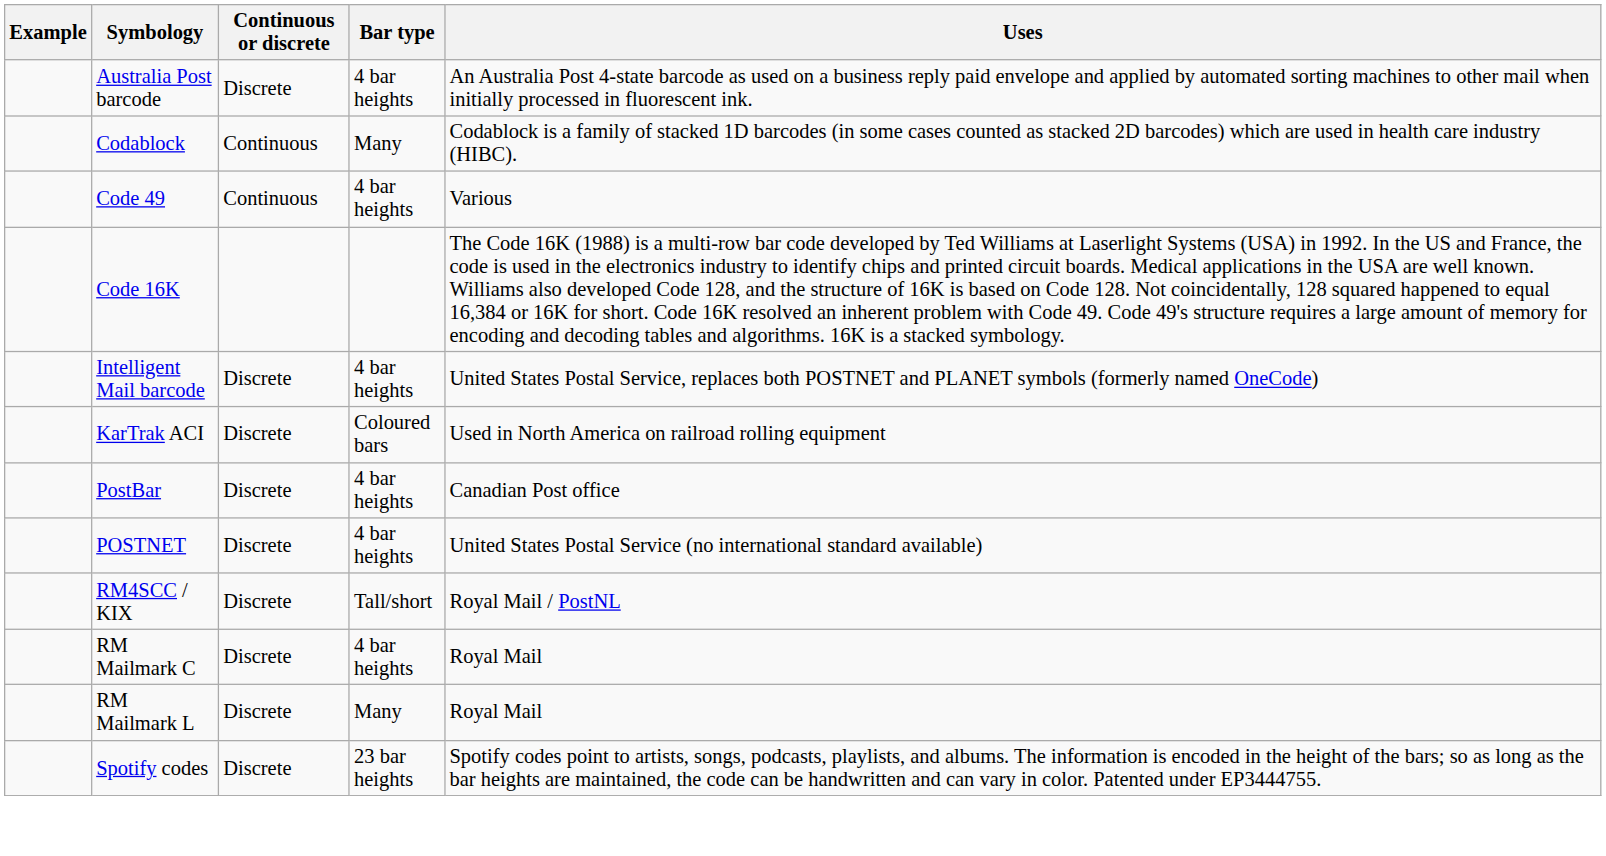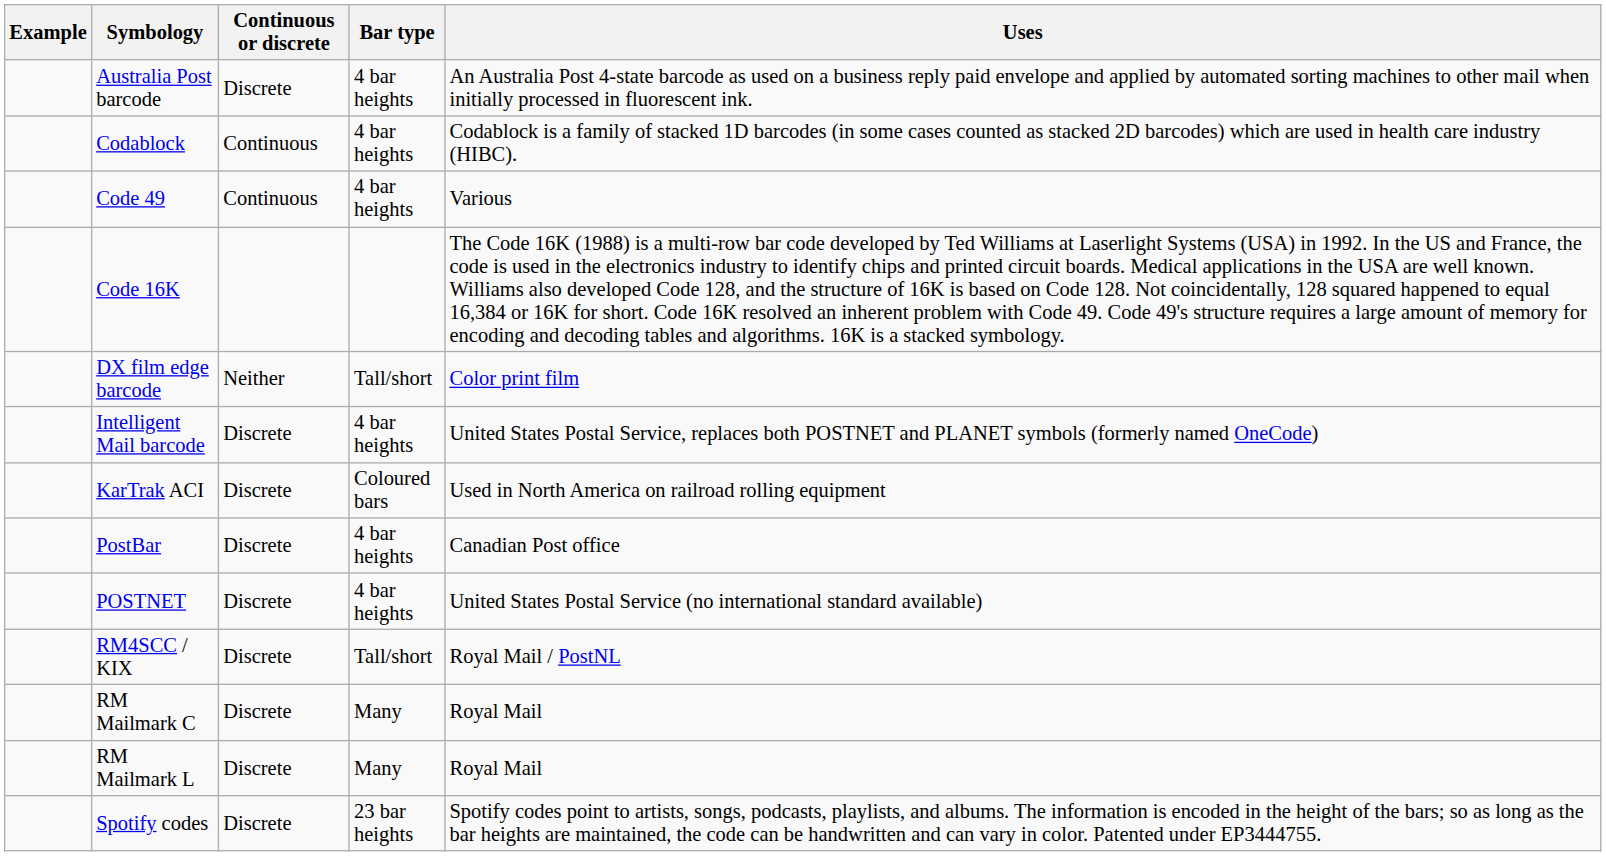 <table class="wikitable">
 <tr>
 <th>Example</th>
 <th>Symbology</th>
 <th>Continuous or discrete</th>
 <th>Bar type</th>
 <th>Uses</th>
 </tr>
 <tr>
 <td></td>
 <td><a href='#'>Australia Post</a> barcode</td>
 <td>Discrete</td>
 <td>4 bar heights</td>
 <td>An Australia Post 4-state barcode as used on a business reply paid envelope and applied by automated sorting machines to other mail when initially processed in fluorescent ink.</td>
 </tr>
 <tr>
 <td></td>
 <td><a href='#'>Codablock</a></td>
 <td>Continuous</td>
-<td>Many</td>
+<td>4 bar heights</td>
 <td>Codablock is a family of stacked 1D barcodes (in some cases counted as stacked 2D barcodes) which are used in health care industry (HIBC).</td>
 </tr>
 <tr>
 <td></td>
 <td><a href='#'>Code 49</a></td>
 <td>Continuous</td>
 <td>4 bar heights</td>
 <td>Various</td>
 </tr>
 <tr>
 <td></td>
 <td><a href='#'>Code 16K</a></td>
 <td></td>
 <td></td>
 <td>The Code 16K (1988) is a multi-row bar code developed by Ted Williams at Laserlight Systems (USA) in 1992. In the US and France, the code is used in the electronics industry to identify chips and printed circuit boards. Medical applications in the USA are well known. Williams also developed Code 128, and the structure of 16K is based on Code 128. Not coincidentally, 128 squared happened to equal 16,384 or 16K for short. Code 16K resolved an inherent problem with Code 49. Code 49's structure requires a large amount of memory for encoding and decoding tables and algorithms. 16K is a stacked symbology.</td>
+</tr>
+<tr>
+<td></td>
+<td><a href='#'>DX film edge barcode</a></td>
+<td>Neither</td>
+<td>Tall/short</td>
+<td><a href='#'>Color print film</a></td>
 </tr>
 <tr>
 <td></td>
 <td><a href='#'>Intelligent Mail barcode</a></td>
 <td>Discrete</td>
 <td>4 bar heights</td>
 <td>United States Postal Service, replaces both POSTNET and PLANET symbols (formerly named <a href='#'>OneCode</a>)</td>
 </tr>
 <tr>
 <td></td>
 <td><a href='#'>KarTrak</a> ACI</td>
 <td>Discrete</td>
 <td>Coloured bars</td>
 <td>Used in North America on railroad rolling equipment</td>
 </tr>
 <tr>
 <td></td>
 <td><a href='#'>PostBar</a></td>
 <td>Discrete</td>
 <td>4 bar heights</td>
 <td>Canadian Post office</td>
 </tr>
 <tr>
 <td>    </td>
 <td><a href='#'>POSTNET</a></td>
 <td>Discrete</td>
 <td>4 bar heights</td>
 <td>United States Postal Service (no international standard available)</td>
 </tr>
 <tr>
 <td></td>
 <td><a href='#'>RM4SCC</a> / KIX</td>
 <td>Discrete</td>
 <td>Tall/short</td>
 <td>Royal Mail / <a href='#'>PostNL</a></td>
 </tr>
 <tr>
 <td></td>
 <td>RM Mailmark C</td>
 <td>Discrete</td>
-<td>4 bar heights</td>
+<td>Many</td>
 <td>Royal Mail</td>
 </tr>
 <tr>
 <td></td>
 <td>RM Mailmark L</td>
 <td>Discrete</td>
 <td>Many</td>
 <td>Royal Mail</td>
 </tr>
 <tr>
 <td></td>
 <td><a href='#'>Spotify</a> codes</td>
 <td>Discrete</td>
 <td>23 bar heights</td>
 <td>Spotify codes point to artists, songs, podcasts, playlists, and albums. The information is encoded in the height of the bars; so as long as the bar heights are maintained, the code can be handwritten and can vary in color. Patented under EP3444755.</td>
 </tr>
 </table>
